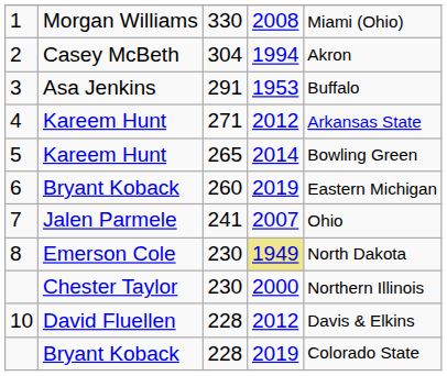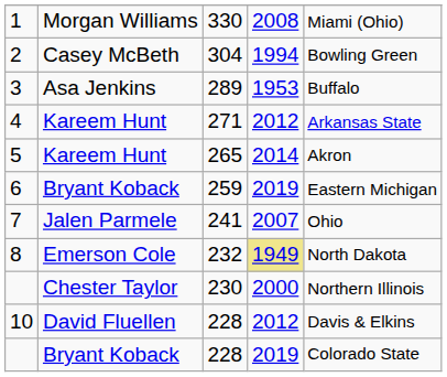 <table class="wikitable">
 <tr>
 </tr>
 <tr>
 <td>1</td>
 <td>Morgan Williams</td>
 <td>330</td>
 <td><a href='#'>2008</a></td>
 <td style="font-size:80%;">Miami (Ohio)</td>
 </tr>
 <tr>
 <td>2</td>
 <td>Casey McBeth</td>
 <td>304</td>
 <td><a href='#'>1994</a></td>
-<td style="font-size:80%;">Akron</td>
+<td style="font-size:80%;">Bowling Green</td>
 </tr>
 <tr>
 <td>3</td>
 <td>Asa Jenkins</td>
-<td>291</td>
+<td>289</td>
 <td><a href='#'>1953</a></td>
 <td style="font-size:80%;">Buffalo</td>
 </tr>
 <tr>
 <td>4</td>
 <td><a href='#'>Kareem Hunt</a></td>
 <td>271</td>
 <td><a href='#'>2012</a></td>
 <td style="font-size:80%;"><a href='#'>Arkansas State</a></td>
 </tr>
 <tr>
 <td>5</td>
 <td><a href='#'>Kareem Hunt</a></td>
 <td>265</td>
 <td><a href='#'>2014</a></td>
-<td style="font-size:80%;">Bowling Green</td>
+<td style="font-size:80%;">Akron</td>
 </tr>
 <tr>
 <td>6</td>
 <td><a href='#'>Bryant Koback</a></td>
-<td>260</td>
+<td>259</td>
 <td><a href='#'>2019</a></td>
 <td style="font-size:80%;">Eastern Michigan</td>
 </tr>
 <tr>
 <td>7</td>
 <td><a href='#'>Jalen Parmele</a></td>
 <td>241</td>
 <td><a href='#'>2007</a></td>
 <td style="font-size:80%;">Ohio</td>
 </tr>
 <tr>
 <td>8</td>
 <td><a href='#'>Emerson Cole</a></td>
-<td>230</td>
+<td>232</td>
 <td style="background: khaki;"><a href='#'>1949</a></td>
 <td style="font-size:80%;">North Dakota</td>
 </tr>
 <tr>
 <td></td>
 <td><a href='#'>Chester Taylor</a></td>
 <td>230</td>
 <td><a href='#'>2000</a></td>
 <td style="font-size:80%;">Northern Illinois</td>
 </tr>
 <tr>
 <td>10</td>
 <td><a href='#'>David Fluellen</a></td>
 <td>228</td>
 <td><a href='#'>2012</a></td>
 <td style="font-size:80%;">Davis & Elkins</td>
 </tr>
 <tr>
 <td></td>
 <td><a href='#'>Bryant Koback</a></td>
 <td>228</td>
 <td><a href='#'>2019</a></td>
 <td style="font-size:80%;">Colorado State</td>
 </tr>
 </table>
